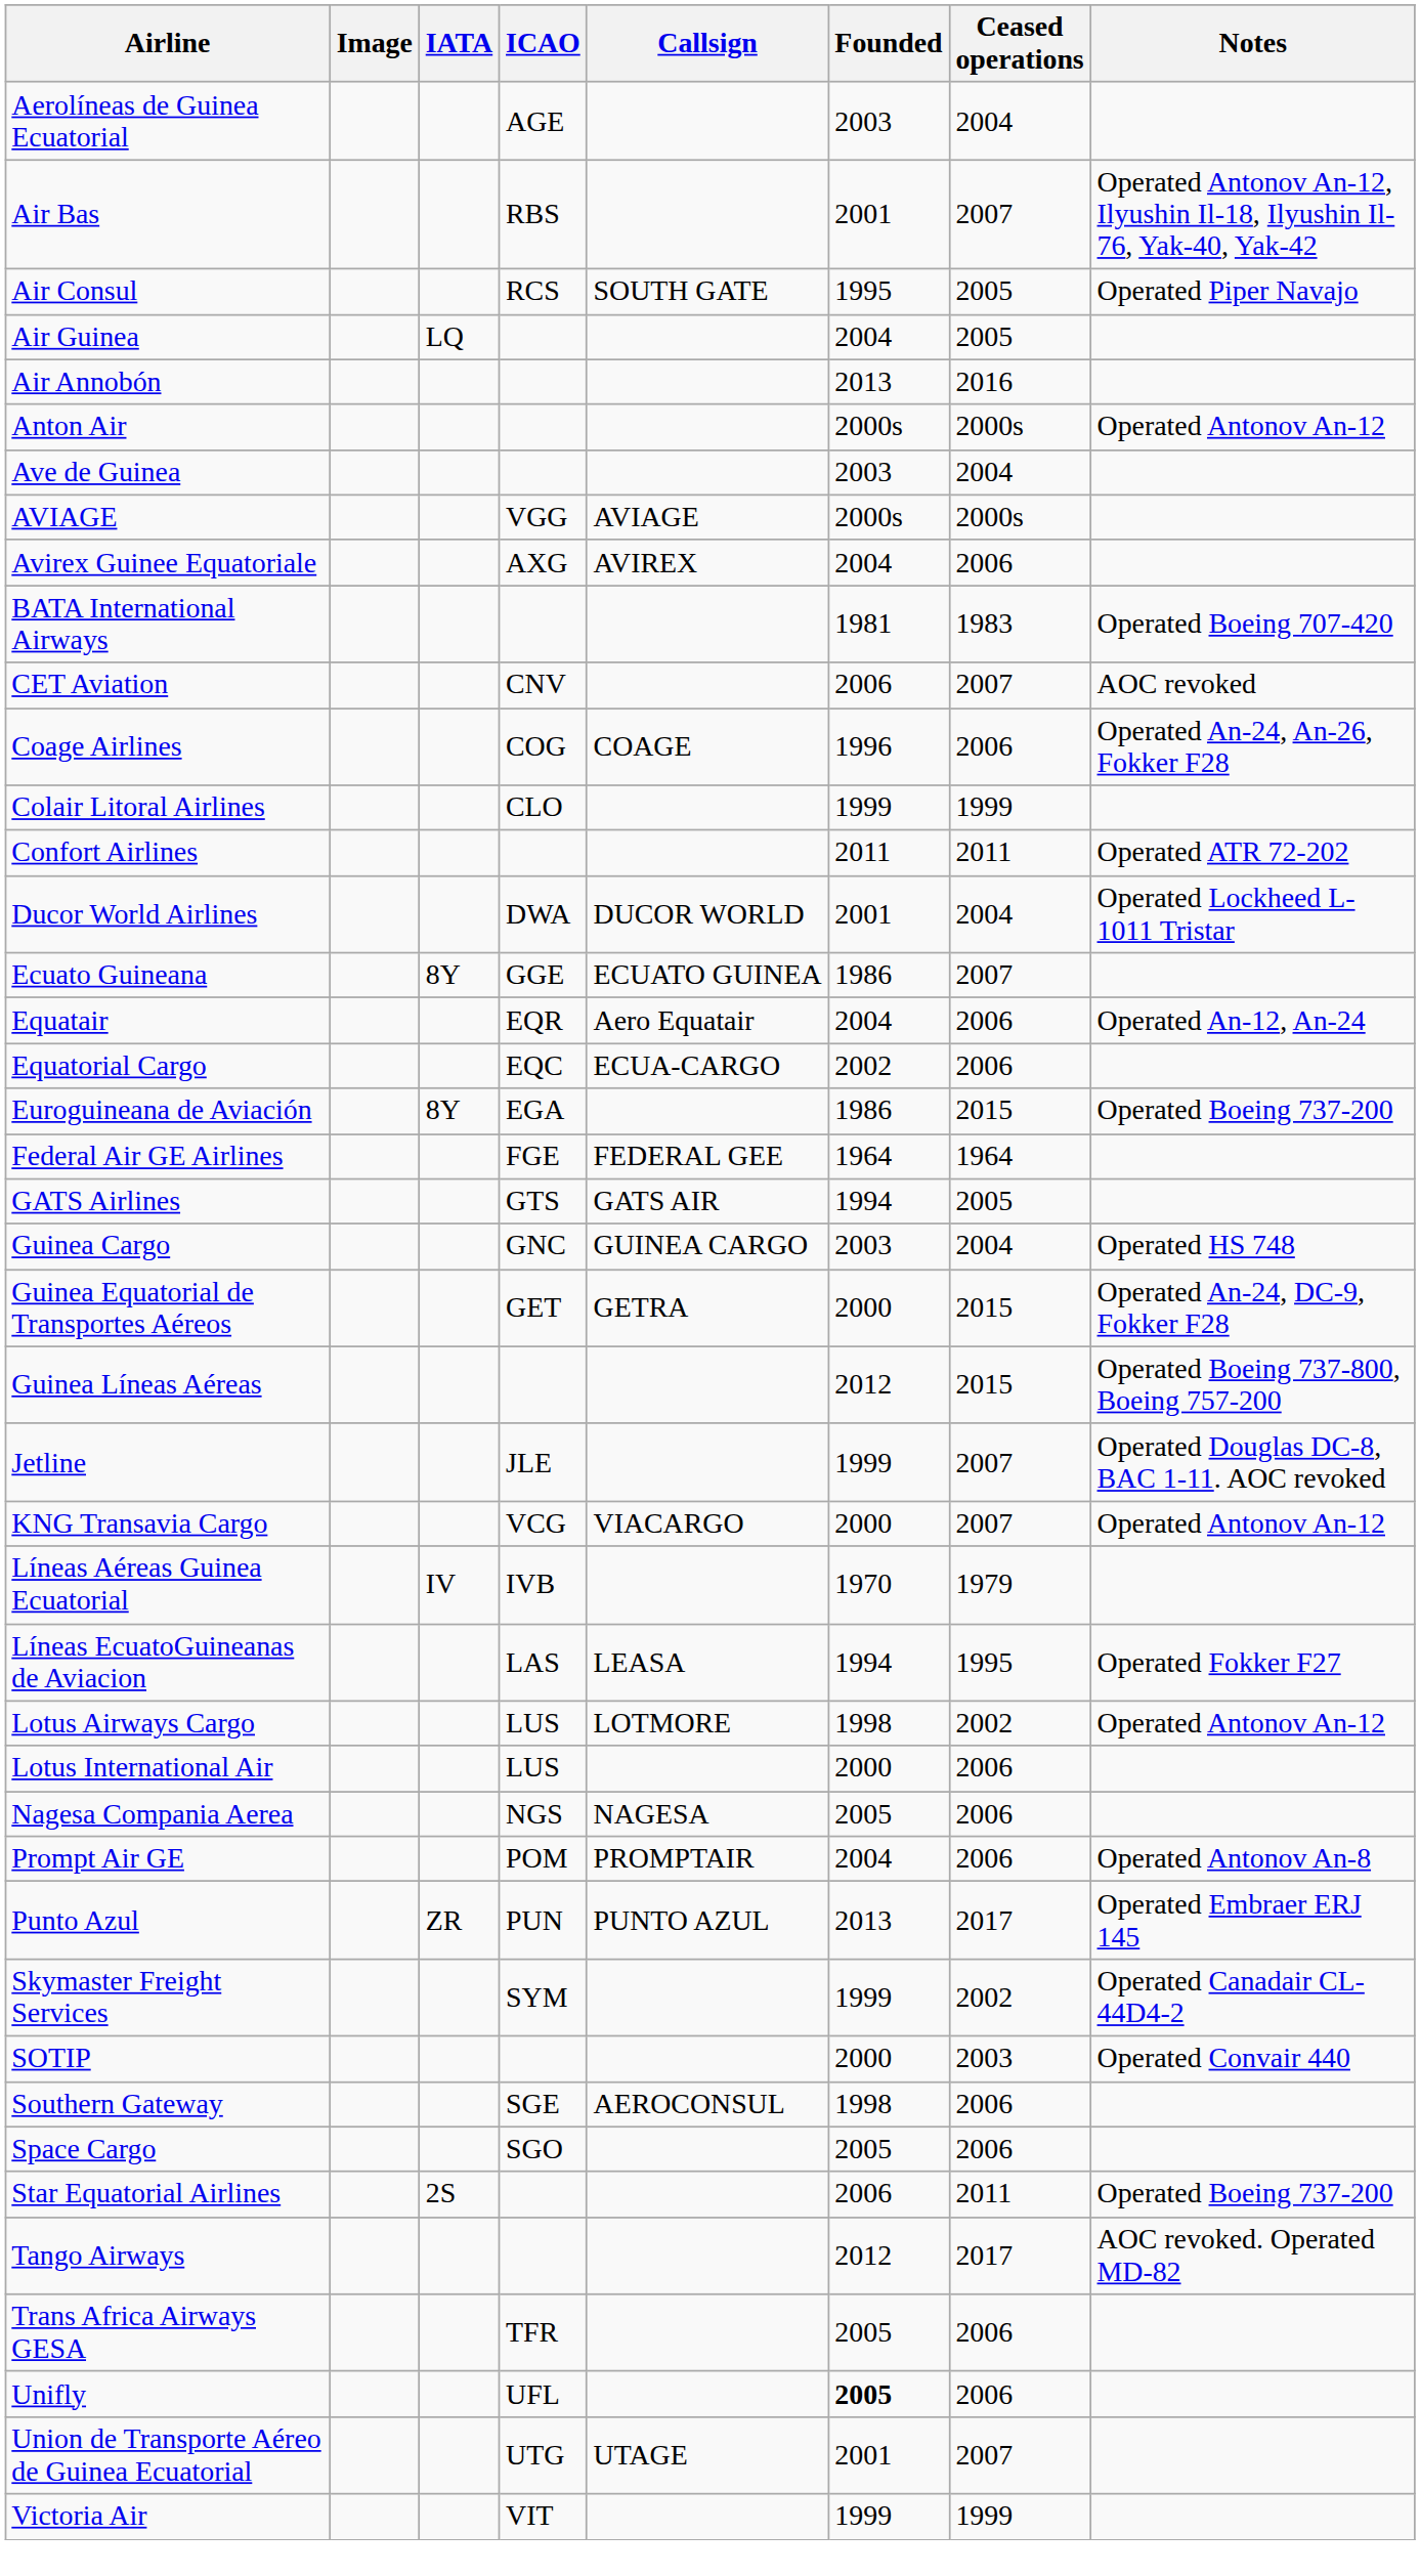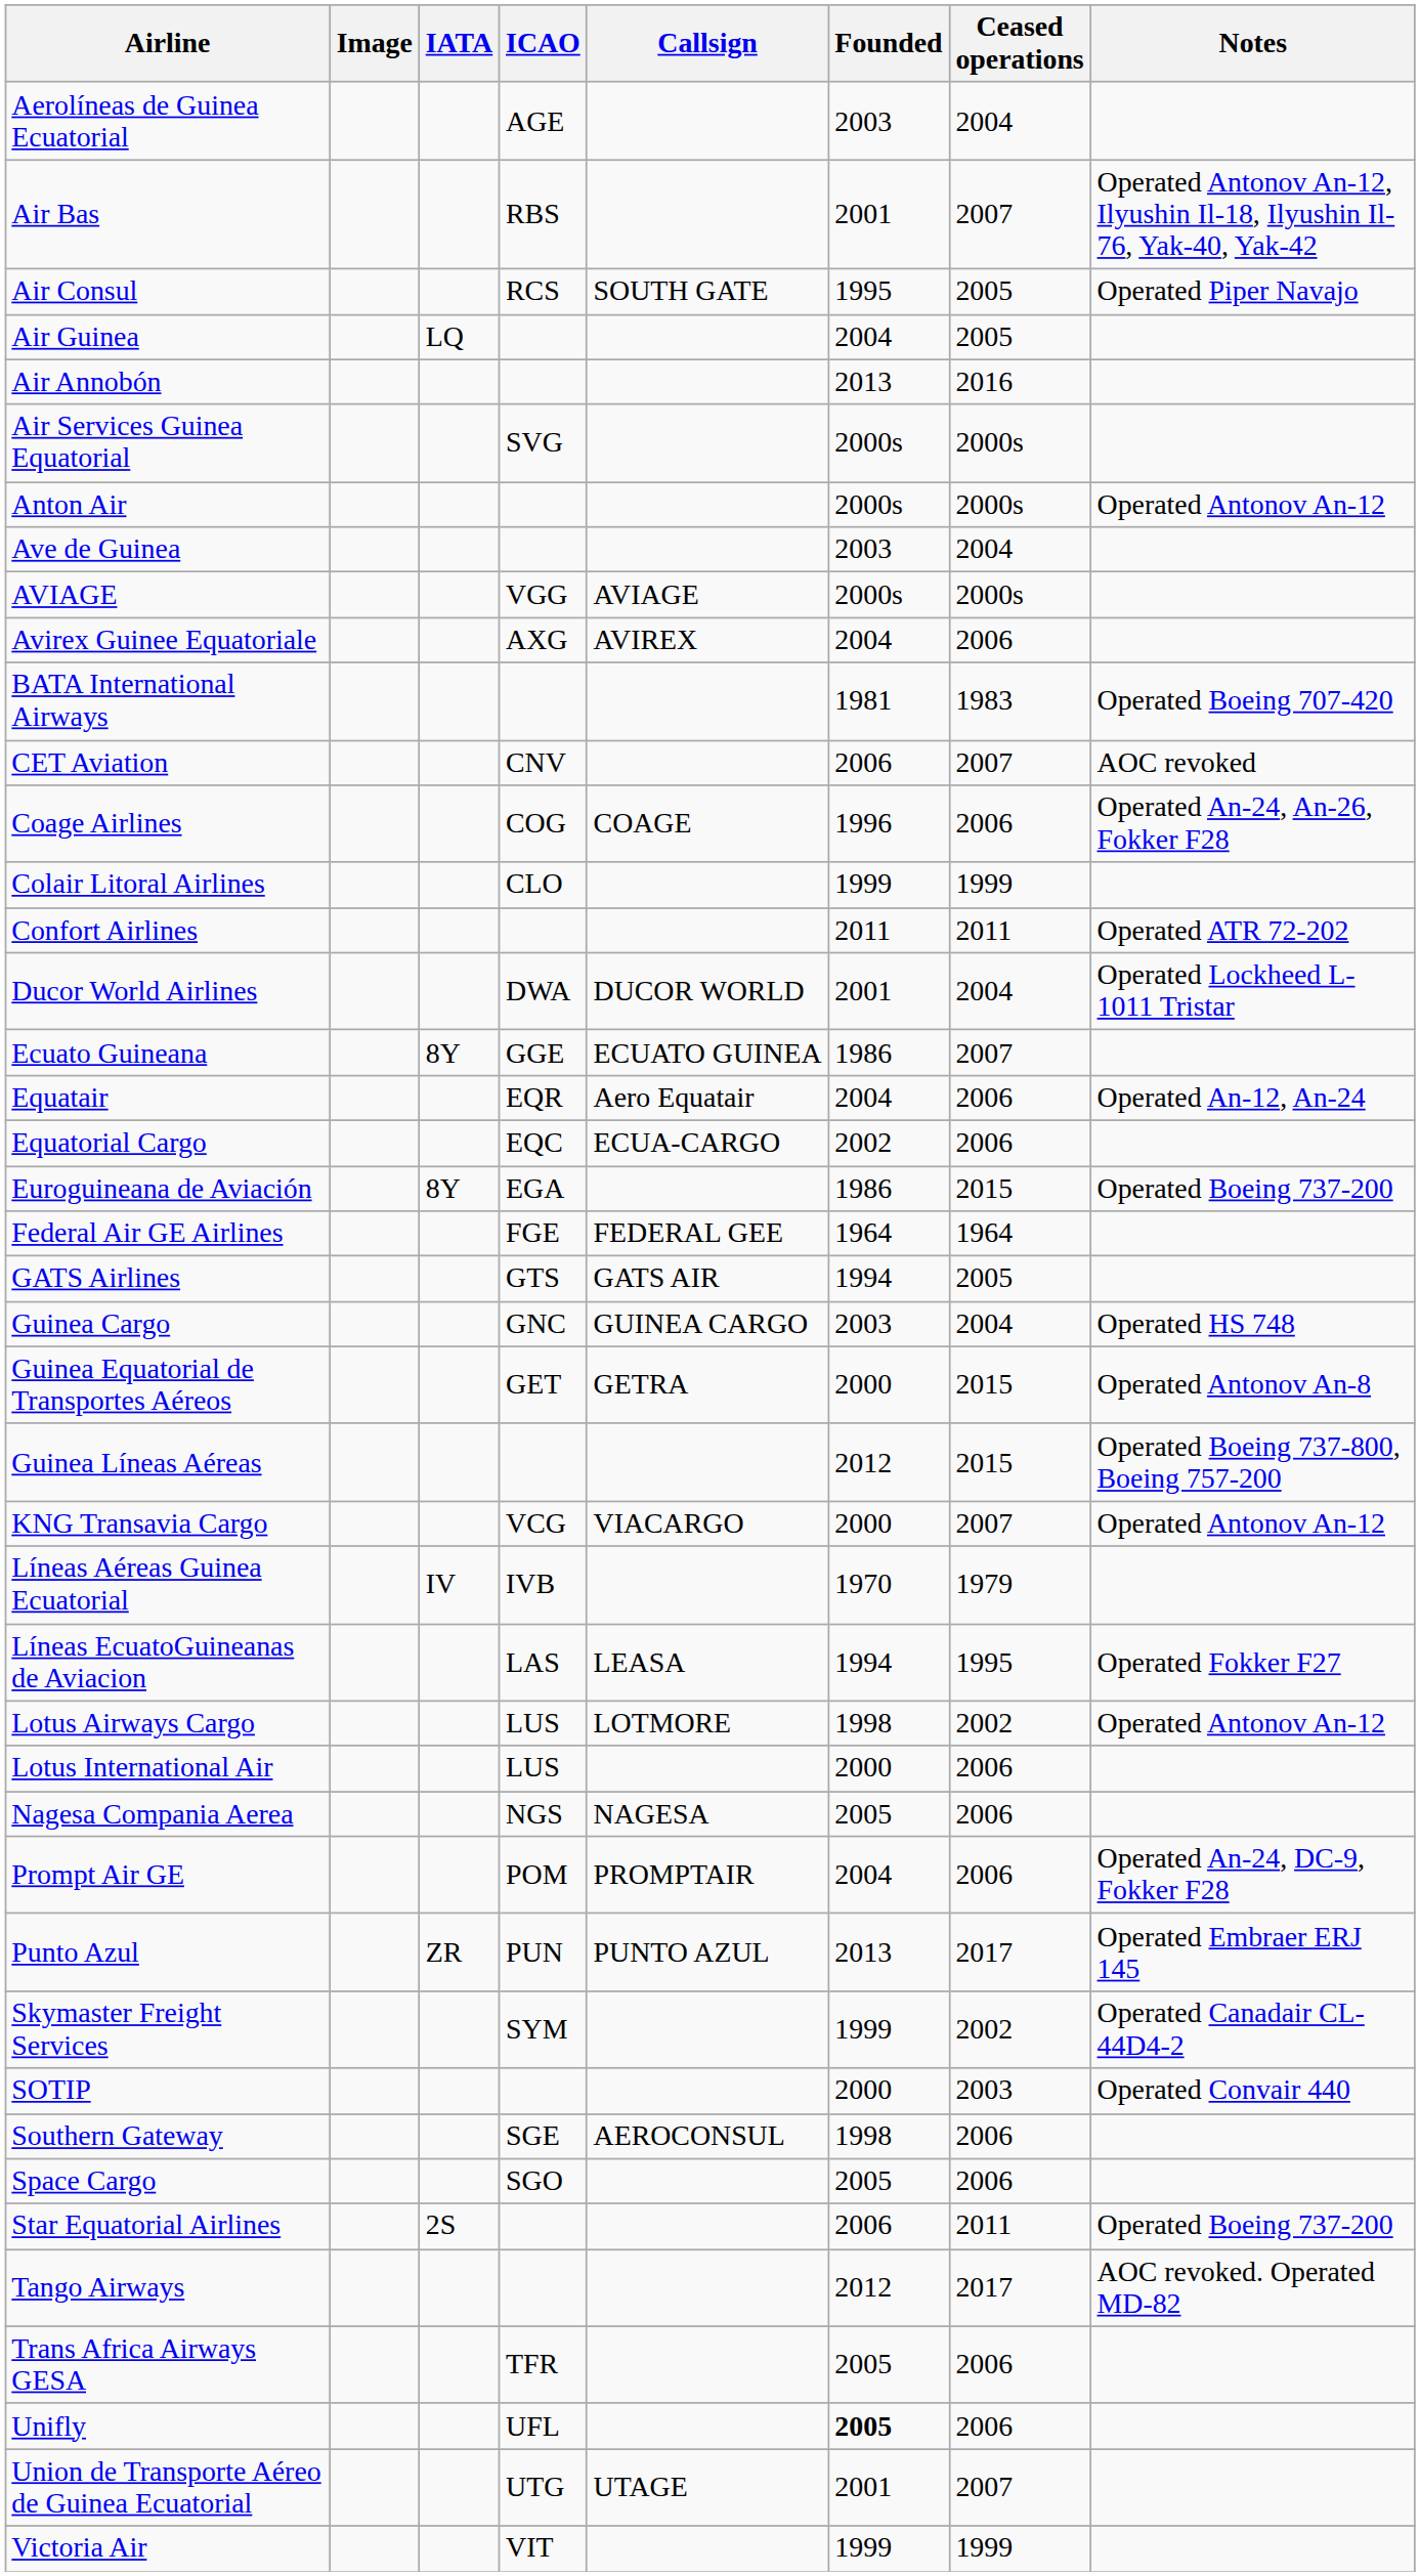 <table class="wikitable sortable" style="border-collapse:collapse; margin:auto;" border="1" cellpadding="3">
 <tr valign="middle">
 <th style="width:175px;">Airline</th>
 <th>Image</th>
 <th><a href='#'>IATA</a></th>
 <th><a href='#'>ICAO</a></th>
 <th><a href='#'>Callsign</a></th>
 <th>Founded</th>
 <th>Ceased<br>operations</th>
 <th style="width:175px;">Notes</th>
 </tr>
 <tr>
 <td><a href='#'>Aerolíneas de Guinea Ecuatorial</a></td>
 <td></td>
 <td></td>
 <td>AGE</td>
 <td></td>
 <td>2003</td>
 <td>2004</td>
 <td></td>
 </tr>
 <tr>
 <td><a href='#'>Air Bas</a></td>
 <td></td>
 <td></td>
 <td>RBS</td>
 <td></td>
 <td>2001</td>
 <td>2007</td>
 <td>Operated <a href='#'>Antonov An-12</a>, <a href='#'>Ilyushin Il-18</a>, <a href='#'>Ilyushin Il-76</a>, <a href='#'>Yak-40</a>, <a href='#'>Yak-42</a></td>
 </tr>
 <tr>
 <td><a href='#'>Air Consul</a></td>
 <td></td>
 <td></td>
 <td>RCS</td>
 <td>SOUTH GATE</td>
 <td>1995</td>
 <td>2005</td>
 <td>Operated <a href='#'>Piper Navajo</a></td>
 </tr>
 <tr>
 <td><a href='#'>Air Guinea</a></td>
 <td></td>
 <td>LQ</td>
 <td></td>
 <td></td>
 <td>2004</td>
 <td>2005</td>
 <td></td>
 </tr>
 <tr>
 <td><a href='#'>Air Annobón</a></td>
 <td></td>
 <td></td>
 <td></td>
 <td></td>
 <td>2013</td>
 <td>2016</td>
+<td></td>
+</tr>
+<tr>
+<td><a href='#'>Air Services Guinea Equatorial</a></td>
+<td></td>
+<td></td>
+<td>SVG</td>
+<td></td>
+<td>2000s</td>
+<td>2000s</td>
 <td></td>
 </tr>
 <tr>
 <td><a href='#'>Anton Air</a></td>
 <td></td>
 <td></td>
 <td></td>
 <td></td>
 <td>2000s</td>
 <td>2000s</td>
 <td>Operated <a href='#'>Antonov An-12</a></td>
 </tr>
 <tr>
 <td><a href='#'>Ave de Guinea</a></td>
 <td></td>
 <td></td>
 <td></td>
 <td></td>
 <td>2003</td>
 <td>2004</td>
 <td></td>
 </tr>
 <tr>
 <td><a href='#'>AVIAGE</a></td>
 <td></td>
 <td></td>
 <td>VGG</td>
 <td>AVIAGE</td>
 <td>2000s</td>
 <td>2000s</td>
 <td></td>
 </tr>
 <tr>
 <td><a href='#'>Avirex Guinee Equatoriale</a></td>
 <td></td>
 <td></td>
 <td>AXG</td>
 <td>AVIREX</td>
 <td>2004</td>
 <td>2006</td>
 <td></td>
 </tr>
 <tr>
 <td><a href='#'>BATA International Airways</a></td>
 <td></td>
 <td></td>
 <td></td>
 <td></td>
 <td>1981</td>
 <td>1983</td>
 <td>Operated <a href='#'>Boeing 707-420</a></td>
 </tr>
 <tr>
 <td><a href='#'>CET Aviation</a></td>
 <td></td>
 <td></td>
 <td>CNV</td>
 <td></td>
 <td>2006</td>
 <td>2007</td>
 <td>AOC revoked</td>
 </tr>
 <tr>
 <td><a href='#'>Coage Airlines</a></td>
 <td></td>
 <td></td>
 <td>COG</td>
 <td>COAGE</td>
 <td>1996</td>
 <td>2006</td>
 <td>Operated <a href='#'>An-24</a>, <a href='#'>An-26</a>, <a href='#'>Fokker F28</a></td>
 </tr>
 <tr>
 <td><a href='#'>Colair Litoral Airlines</a></td>
 <td></td>
 <td></td>
 <td>CLO</td>
 <td></td>
 <td>1999</td>
 <td>1999</td>
 <td></td>
 </tr>
 <tr>
 <td><a href='#'>Confort Airlines</a></td>
 <td></td>
 <td></td>
 <td></td>
 <td></td>
 <td>2011</td>
 <td>2011</td>
 <td>Operated <a href='#'>ATR 72-202</a></td>
 </tr>
 <tr>
 <td><a href='#'>Ducor World Airlines</a></td>
 <td></td>
 <td></td>
 <td>DWA</td>
 <td>DUCOR WORLD</td>
 <td>2001</td>
 <td>2004</td>
 <td>Operated <a href='#'>Lockheed L-1011 Tristar</a></td>
 </tr>
 <tr>
 <td><a href='#'>Ecuato Guineana</a></td>
 <td></td>
 <td>8Y</td>
 <td>GGE</td>
 <td>ECUATO GUINEA</td>
 <td>1986</td>
 <td>2007</td>
 <td></td>
 </tr>
 <tr>
 <td><a href='#'>Equatair</a></td>
 <td></td>
 <td></td>
 <td>EQR</td>
 <td>Aero Equatair</td>
 <td>2004</td>
 <td>2006</td>
 <td>Operated <a href='#'>An-12</a>, <a href='#'>An-24</a></td>
 </tr>
 <tr>
 <td><a href='#'>Equatorial Cargo</a></td>
 <td></td>
 <td></td>
 <td>EQC</td>
 <td>ECUA-CARGO</td>
 <td>2002</td>
 <td>2006</td>
 <td></td>
 </tr>
 <tr>
 <td><a href='#'>Euroguineana de Aviación</a></td>
 <td></td>
 <td>8Y</td>
 <td>EGA</td>
 <td></td>
 <td>1986</td>
 <td>2015</td>
 <td>Operated <a href='#'>Boeing 737-200</a></td>
 </tr>
 <tr>
 <td><a href='#'>Federal Air GE Airlines</a></td>
 <td></td>
 <td></td>
 <td>FGE</td>
 <td>FEDERAL GEE</td>
 <td>1964</td>
 <td>1964</td>
 <td></td>
 </tr>
 <tr>
 <td><a href='#'>GATS Airlines</a></td>
 <td></td>
 <td></td>
 <td>GTS</td>
 <td>GATS AIR</td>
 <td>1994</td>
 <td>2005</td>
 <td></td>
 </tr>
 <tr>
 <td><a href='#'>Guinea Cargo</a></td>
 <td></td>
 <td></td>
 <td>GNC</td>
 <td>GUINEA CARGO</td>
 <td>2003</td>
 <td>2004</td>
 <td>Operated <a href='#'>HS 748</a></td>
 </tr>
 <tr>
 <td><a href='#'>Guinea Equatorial de Transportes Aéreos</a></td>
 <td></td>
 <td></td>
 <td>GET</td>
 <td>GETRA</td>
 <td>2000</td>
 <td>2015</td>
-<td>Operated <a href='#'>An-24</a>, <a href='#'>DC-9</a>, <a href='#'>Fokker F28</a></td>
+<td>Operated <a href='#'>Antonov An-8</a></td>
 </tr>
 <tr>
 <td><a href='#'>Guinea Líneas Aéreas</a></td>
 <td></td>
 <td></td>
 <td></td>
 <td></td>
 <td>2012</td>
 <td>2015</td>
 <td>Operated <a href='#'>Boeing 737-800</a>, <a href='#'>Boeing 757-200</a></td>
-</tr>
-<tr>
-<td><a href='#'>Jetline</a></td>
-<td></td>
-<td></td>
-<td>JLE</td>
-<td></td>
-<td>1999</td>
-<td>2007</td>
-<td>Operated <a href='#'>Douglas DC-8</a>, <a href='#'>BAC 1-11</a>. AOC revoked</td>
 </tr>
 <tr>
 <td><a href='#'>KNG Transavia Cargo</a></td>
 <td></td>
 <td></td>
 <td>VCG</td>
 <td>VIACARGO</td>
 <td>2000</td>
 <td>2007</td>
 <td>Operated <a href='#'>Antonov An-12</a></td>
 </tr>
 <tr>
 <td><a href='#'>Líneas Aéreas Guinea Ecuatorial</a></td>
 <td></td>
 <td>IV</td>
 <td>IVB</td>
 <td></td>
 <td>1970</td>
 <td>1979</td>
 <td></td>
 </tr>
 <tr>
 <td><a href='#'>Líneas EcuatoGuineanas de Aviacion</a></td>
 <td></td>
 <td></td>
 <td>LAS</td>
 <td>LEASA</td>
 <td>1994</td>
 <td>1995</td>
 <td>Operated <a href='#'>Fokker F27</a></td>
 </tr>
 <tr>
 <td><a href='#'>Lotus Airways Cargo</a></td>
 <td></td>
 <td></td>
 <td>LUS</td>
 <td>LOTMORE</td>
 <td>1998</td>
 <td>2002</td>
 <td>Operated <a href='#'>Antonov An-12</a></td>
 </tr>
 <tr>
 <td><a href='#'>Lotus International Air</a></td>
 <td></td>
 <td></td>
 <td>LUS</td>
 <td></td>
 <td>2000</td>
 <td>2006</td>
 <td></td>
 </tr>
 <tr>
 <td><a href='#'>Nagesa Compania Aerea</a></td>
 <td></td>
 <td></td>
 <td>NGS</td>
 <td>NAGESA</td>
 <td>2005</td>
 <td>2006</td>
 <td></td>
 </tr>
 <tr>
 <td><a href='#'>Prompt Air GE</a></td>
 <td></td>
 <td></td>
 <td>POM</td>
 <td>PROMPTAIR</td>
 <td>2004</td>
 <td>2006</td>
-<td>Operated <a href='#'>Antonov An-8</a></td>
+<td>Operated <a href='#'>An-24</a>, <a href='#'>DC-9</a>, <a href='#'>Fokker F28</a></td>
 </tr>
 <tr>
 <td><a href='#'>Punto Azul</a></td>
 <td></td>
 <td>ZR</td>
 <td>PUN</td>
 <td>PUNTO AZUL</td>
 <td>2013</td>
 <td>2017</td>
 <td>Operated <a href='#'>Embraer ERJ 145</a></td>
 </tr>
 <tr>
 <td><a href='#'>Skymaster Freight Services</a></td>
 <td></td>
 <td></td>
 <td>SYM</td>
 <td></td>
 <td>1999</td>
 <td>2002</td>
 <td>Operated <a href='#'>Canadair CL-44D4-2</a></td>
 </tr>
 <tr>
 <td><a href='#'>SOTIP</a></td>
 <td></td>
 <td></td>
 <td></td>
 <td></td>
 <td>2000</td>
 <td>2003</td>
 <td>Operated <a href='#'>Convair 440</a></td>
 </tr>
 <tr>
 <td><a href='#'>Southern Gateway</a></td>
 <td></td>
 <td></td>
 <td>SGE</td>
 <td>AEROCONSUL</td>
 <td>1998</td>
 <td>2006</td>
 <td></td>
 </tr>
 <tr>
 <td><a href='#'>Space Cargo</a></td>
 <td></td>
 <td></td>
 <td>SGO</td>
 <td></td>
 <td>2005</td>
 <td>2006</td>
 <td></td>
 </tr>
 <tr>
 <td><a href='#'>Star Equatorial Airlines</a></td>
 <td></td>
 <td>2S</td>
 <td></td>
 <td></td>
 <td>2006</td>
 <td>2011</td>
 <td>Operated <a href='#'>Boeing 737-200</a></td>
 </tr>
 <tr>
 <td><a href='#'>Tango Airways</a></td>
 <td></td>
 <td></td>
 <td></td>
 <td></td>
 <td>2012</td>
 <td>2017</td>
 <td>AOC revoked. Operated <a href='#'>MD-82</a></td>
 </tr>
 <tr>
 <td><a href='#'>Trans Africa Airways GESA</a></td>
 <td></td>
 <td></td>
 <td>TFR</td>
 <td></td>
 <td>2005</td>
 <td>2006</td>
 <td></td>
 </tr>
 <tr>
 <td><a href='#'>Unifly</a></td>
 <td></td>
 <td></td>
 <td>UFL</td>
 <td></td>
 <td><strong>2005</strong></td>
 <td>2006</td>
 <td></td>
 </tr>
 <tr>
 <td><a href='#'>Union de Transporte Aéreo de Guinea Ecuatorial</a></td>
 <td></td>
 <td></td>
 <td>UTG</td>
 <td>UTAGE</td>
 <td>2001</td>
 <td>2007</td>
 <td></td>
 </tr>
 <tr>
 <td><a href='#'>Victoria Air</a></td>
 <td></td>
 <td></td>
 <td>VIT</td>
 <td></td>
 <td>1999</td>
 <td>1999</td>
 <td></td>
 </tr>
 </table>
